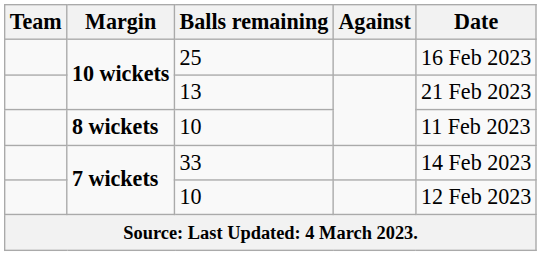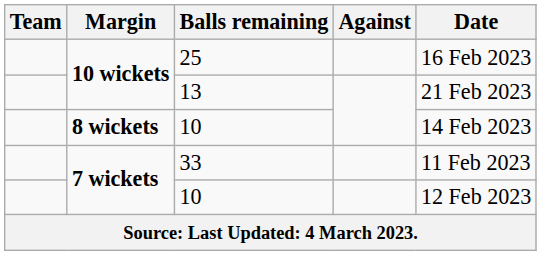 <table class="wikitable sortable" style="text-align:left">
 <tr>
 <th>Team</th>
 <th>Margin</th>
 <th>Balls remaining</th>
 <th>Against</th>
 <th class="unsortable">Date</th>
 </tr>
 <tr>
 <td style="text-align:left"></td>
 <td rowspan=2><strong>10 wickets</strong></td>
 <td>25</td>
 <td></td>
 <td>16 Feb 2023</td>
 </tr>
 <tr>
 <td style="text-align:left"></td>
 <td>13</td>
 <td rowspan=2></td>
 <td>21 Feb 2023</td>
 </tr>
 <tr>
 <td style="text-align:left"></td>
 <td><strong>8 wickets</strong></td>
 <td>10</td>
-<td>11 Feb 2023</td>
+<td>14 Feb 2023</td>
 </tr>
 <tr>
 <td style="text-align:left"></td>
 <td rowspan=2><strong>7 wickets</strong></td>
 <td>33</td>
 <td></td>
-<td>14 Feb 2023</td>
+<td>11 Feb 2023</td>
 </tr>
 <tr>
 <td style="text-align:left"></td>
 <td>10</td>
 <td></td>
 <td>12 Feb 2023</td>
 </tr>
 <tr>
 <th colspan=5><small> Source: Last Updated: 4 March 2023.</small></th>
 </tr>
 </table>
